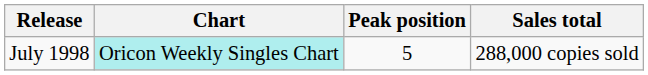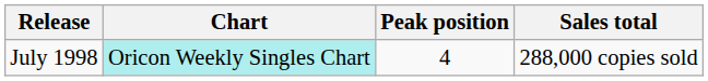 <table class="wikitable">
 <tr>
 <th>Release</th>
 <th>Chart</th>
 <th>Peak position</th>
 <th>Sales total</th>
 </tr>
 <tr>
 <td>July 1998</td>
 <td style="background: paleturquoise;">Oricon Weekly Singles Chart</td>
-<td align="center">5</td>
+<td align="center">4</td>
 <td>288,000 copies sold</td>
 </tr>
 </table>
